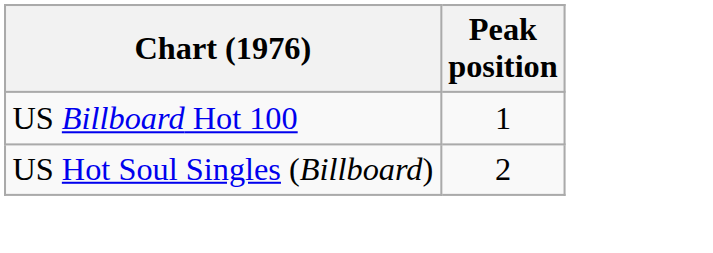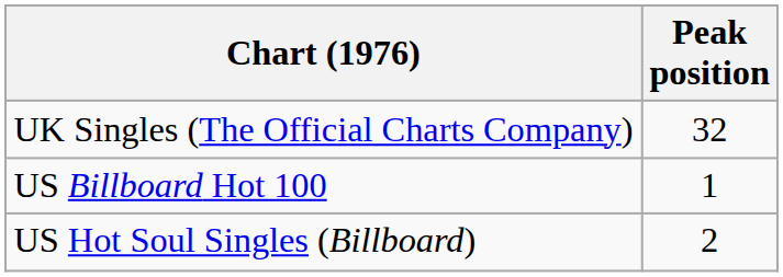 <table class="wikitable sortable">
 <tr>
 <th>Chart (1976)</th>
 <th>Peak<br>position</th>
+</tr>
+<tr>
+<td>UK Singles (<a href='#'>The Official Charts Company</a>)</td>
+<td align="center">32</td>
 </tr>
 <tr>
 <td>US <a href='#'><em>Billboard</em> Hot 100</a></td>
 <td align="center">1</td>
 </tr>
 <tr>
 <td>US <a href='#'>Hot Soul Singles</a> (<em>Billboard</em>)</td>
 <td align="center">2</td>
 </tr>
 </table>
